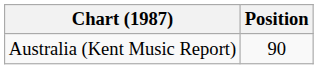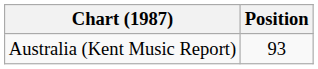 <table class="wikitable">
 <tr>
 <th>Chart (1987)</th>
 <th>Position</th>
 </tr>
 <tr>
 <td align="left">Australia (Kent Music Report)</td>
-<td align="center">90</td>
+<td align="center">93</td>
 </tr>
 </table>
